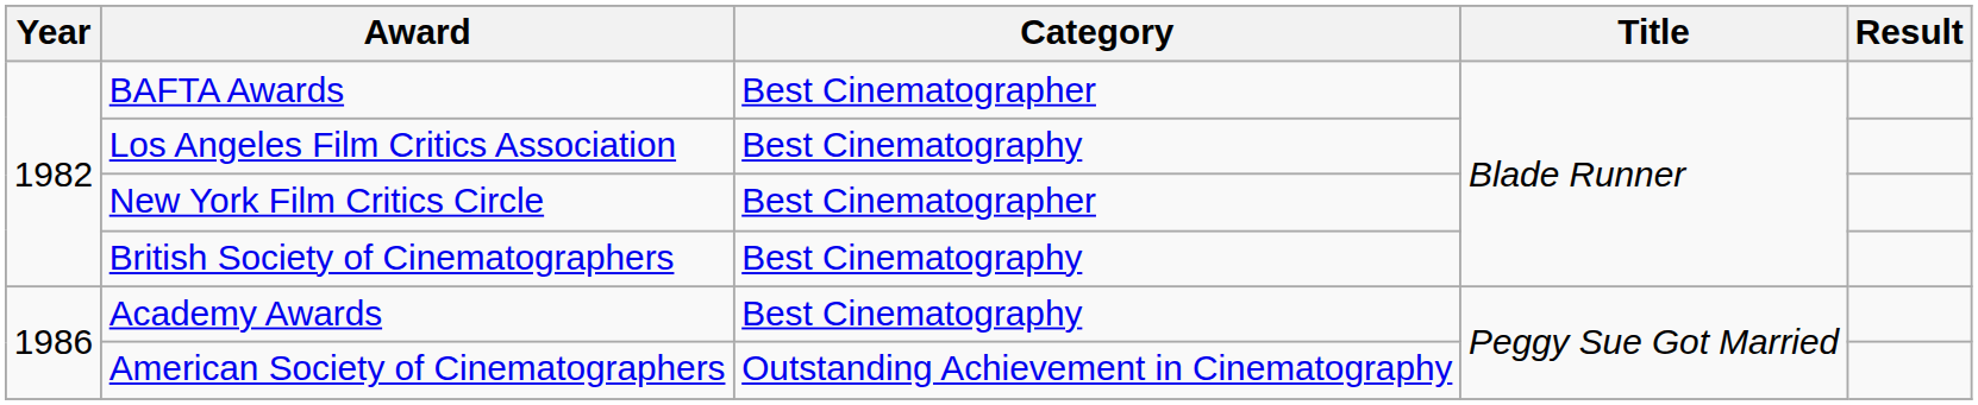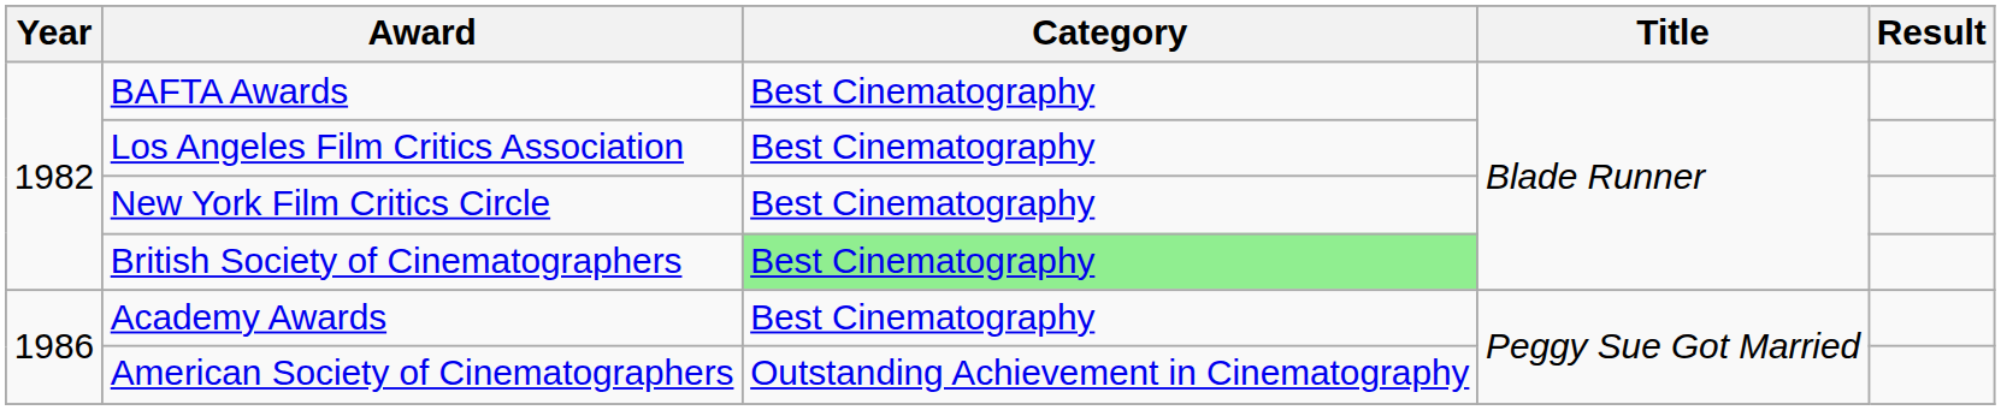 <table class="wikitable">
 <tr>
 <th>Year</th>
 <th>Award</th>
 <th>Category</th>
 <th>Title</th>
 <th>Result</th>
 </tr>
 <tr>
 <td rowspan=4>1982</td>
 <td><a href='#'>BAFTA Awards</a></td>
-<td><a href='#'>Best Cinematographer</a></td>
+<td><a href='#'>Best Cinematography</a></td>
 <td rowspan=4><em>Blade Runner</em></td>
 <td></td>
 </tr>
 <tr>
 <td><a href='#'>Los Angeles Film Critics Association</a></td>
 <td><a href='#'>Best Cinematography</a></td>
 <td></td>
 </tr>
 <tr>
 <td><a href='#'>New York Film Critics Circle</a></td>
-<td><a href='#'>Best Cinematographer</a></td>
+<td><a href='#'>Best Cinematography</a></td>
 <td></td>
 </tr>
 <tr>
 <td><a href='#'>British Society of Cinematographers</a></td>
-<td><a href='#'>Best Cinematography</a></td>
+<td style="background: lightgreen;"><a href='#'>Best Cinematography</a></td>
 <td></td>
 </tr>
 <tr>
 <td rowspan=2>1986</td>
 <td><a href='#'>Academy Awards</a></td>
 <td><a href='#'>Best Cinematography</a></td>
 <td rowspan=2><em>Peggy Sue Got Married</em></td>
 <td></td>
 </tr>
 <tr>
 <td><a href='#'>American Society of Cinematographers</a></td>
 <td><a href='#'>Outstanding Achievement in Cinematography</a></td>
 <td></td>
 </tr>
 </table>
